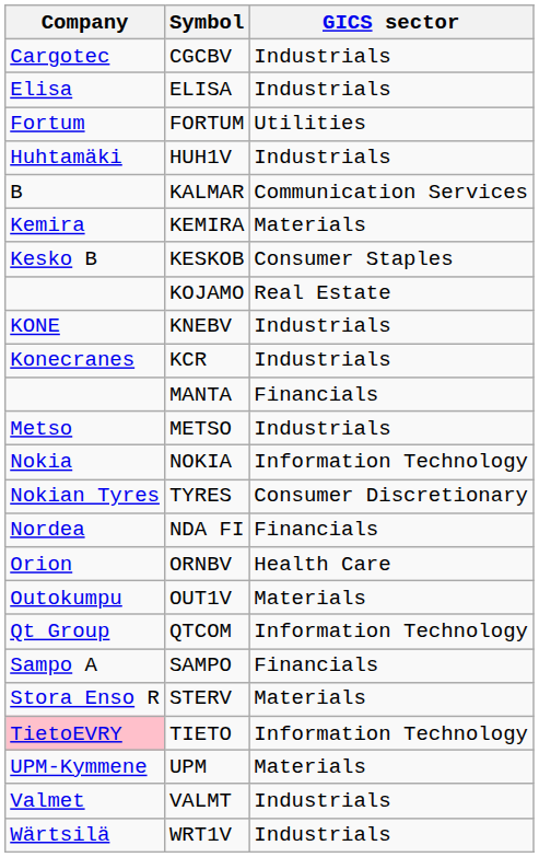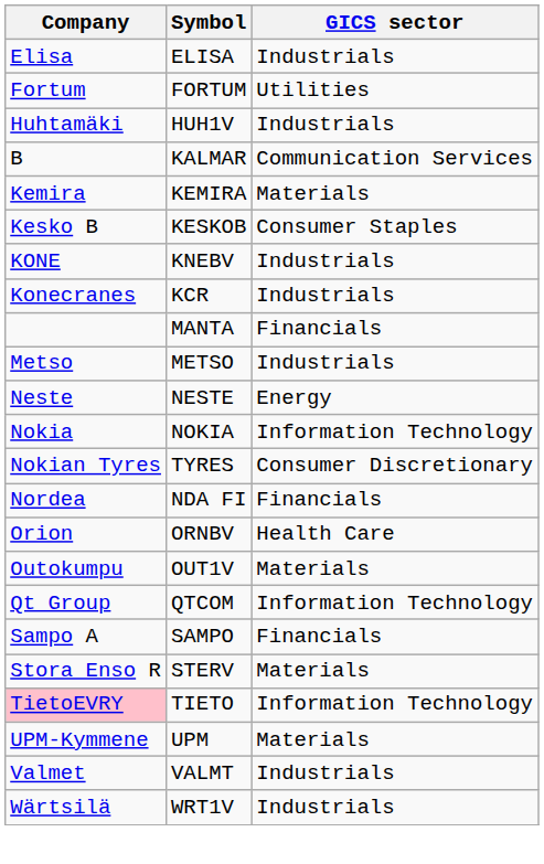 <table class="wikitable sortable" cellpadding=2 cellspacing=2>
 <tr>
 <th>Company</th>
 <th>Symbol</th>
 <th><a href='#'>GICS</a> sector</th>
-</tr>
-<tr>
-<td><a href='#'>Cargotec</a></td>
-<td>CGCBV</td>
-<td>Industrials</td>
 </tr>
 <tr>
 <td><a href='#'>Elisa</a></td>
 <td>ELISA</td>
 <td>Industrials</td>
 </tr>
 <tr>
 <td><a href='#'>Fortum</a></td>
 <td>FORTUM</td>
 <td>Utilities</td>
 </tr>
 <tr>
 <td><a href='#'>Huhtamäki</a></td>
 <td>HUH1V</td>
 <td>Industrials</td>
 </tr>
 <tr>
 <td> B</td>
 <td>KALMAR</td>
 <td>Communication Services</td>
 </tr>
 <tr>
 <td><a href='#'>Kemira</a></td>
 <td>KEMIRA</td>
 <td>Materials</td>
 </tr>
 <tr>
 <td><a href='#'>Kesko</a> B</td>
 <td>KESKOB</td>
 <td>Consumer Staples</td>
 </tr>
 <tr>
-<td></td>
-<td>KOJAMO</td>
-<td>Real Estate</td>
-</tr>
-<tr>
 <td><a href='#'>KONE</a></td>
 <td>KNEBV</td>
 <td>Industrials</td>
 </tr>
 <tr>
 <td><a href='#'>Konecranes</a></td>
 <td>KCR</td>
 <td>Industrials</td>
 </tr>
 <tr>
 <td></td>
 <td>MANTA</td>
 <td>Financials</td>
 </tr>
 <tr>
 <td><a href='#'>Metso</a></td>
 <td>METSO</td>
 <td>Industrials</td>
+</tr>
+<tr>
+<td><a href='#'>Neste</a></td>
+<td>NESTE</td>
+<td>Energy</td>
 </tr>
 <tr>
 <td><a href='#'>Nokia</a></td>
 <td>NOKIA</td>
 <td>Information Technology</td>
 </tr>
 <tr>
 <td><a href='#'>Nokian Tyres</a></td>
 <td>TYRES</td>
 <td>Consumer Discretionary</td>
 </tr>
 <tr>
 <td><a href='#'>Nordea</a></td>
 <td>NDA FI</td>
 <td>Financials</td>
 </tr>
 <tr>
 <td><a href='#'>Orion</a></td>
 <td>ORNBV</td>
 <td>Health Care</td>
 </tr>
 <tr>
 <td><a href='#'>Outokumpu</a></td>
 <td>OUT1V</td>
 <td>Materials</td>
 </tr>
 <tr>
 <td><a href='#'>Qt Group</a></td>
 <td>QTCOM</td>
 <td>Information Technology</td>
 </tr>
 <tr>
 <td><a href='#'>Sampo</a> A</td>
 <td>SAMPO</td>
 <td>Financials</td>
 </tr>
 <tr>
 <td><a href='#'>Stora Enso</a> R</td>
 <td>STERV</td>
 <td>Materials</td>
 </tr>
 <tr>
 <td style="background: pink;"><a href='#'>TietoEVRY</a></td>
 <td>TIETO</td>
 <td>Information Technology</td>
 </tr>
 <tr>
 <td><a href='#'>UPM-Kymmene</a></td>
 <td>UPM</td>
 <td>Materials</td>
 </tr>
 <tr>
 <td><a href='#'>Valmet</a></td>
 <td>VALMT</td>
 <td>Industrials</td>
 </tr>
 <tr>
 <td><a href='#'>Wärtsilä</a></td>
 <td>WRT1V</td>
 <td>Industrials</td>
 </tr>
 <tr>
 </tr>
 </table>
